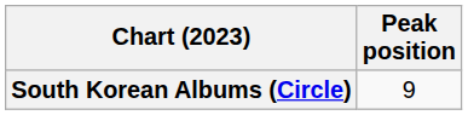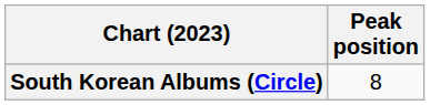 <table class="wikitable plainrowheaders" style="text-align:center">
 <tr>
 <th scope="col">Chart (2023)</th>
 <th scope="col">Peak<br>position</th>
 </tr>
 <tr>
 <th scope="row">South Korean Albums (<a href='#'>Circle</a>)</th>
-<td>9</td>
+<td>8</td>
 </tr>
 </table>
